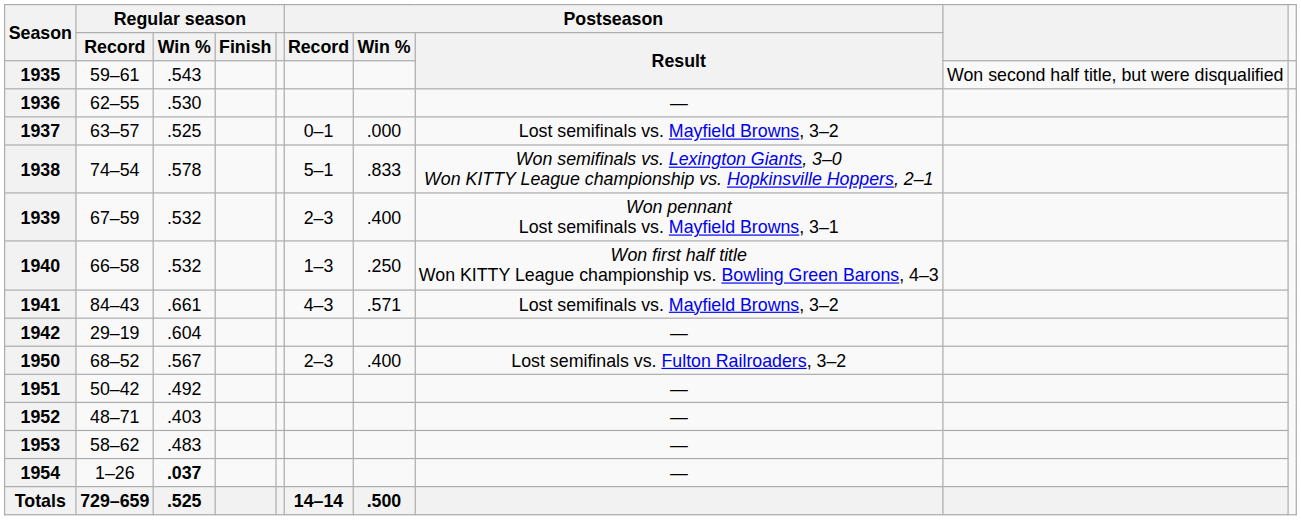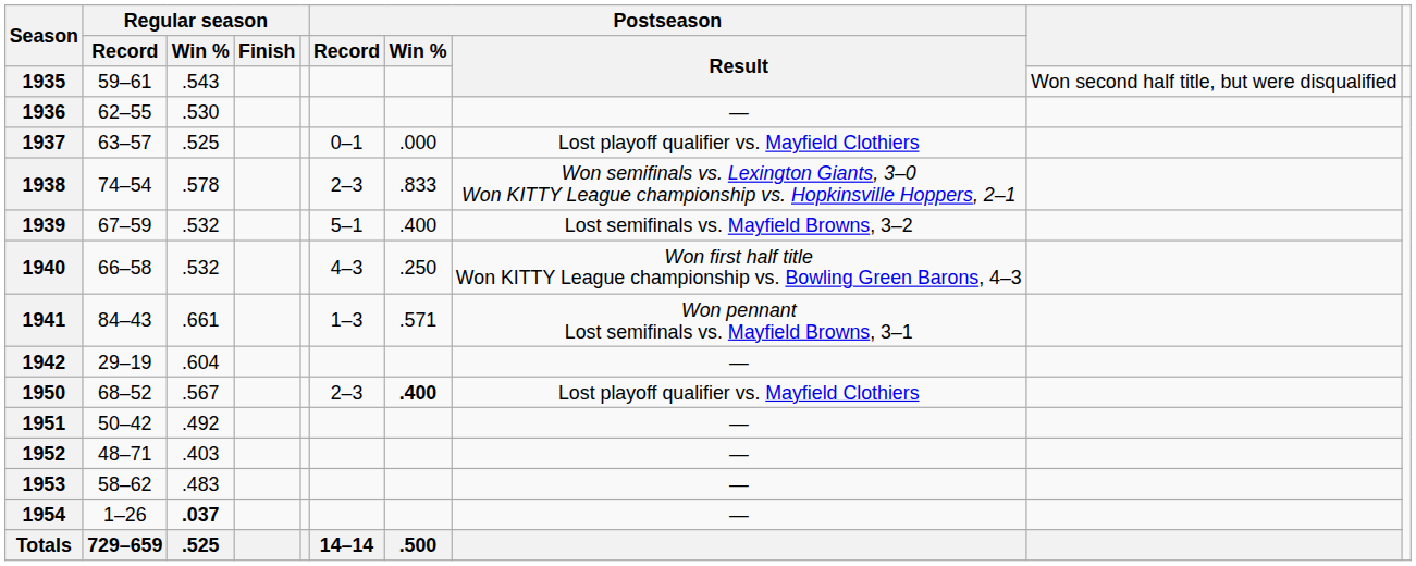 <table class="wikitable sortable plainrowheaders" style="font-size: 95%; text-align:center;">
 <tr>
 <th rowspan="2" scope="col">Season</th>
 <th colspan="4" scope="col">Regular season</th>
 <th colspan="3" scope="col">Postseason</th>
 <th rowspan="2" class="unsortable" scope="col"></th>
 </tr>
 <tr>
 <th scope="col">Record</th>
 <th scope="col">Win %</th>
 <th scope="col">Finish</th>
 <th scope="col"></th>
 <th scope="col">Record</th>
 <th scope="col">Win %</th>
 <th class="unsortable" rowspan="2" scope="col">Result</th>
 </tr>
 <tr>
 <th scope="row" style="text-align:center">1935</th>
 <td>59–61</td>
 <td>.543</td>
 <td></td>
 <td></td>
 <td></td>
 <td></td>
 <td>Won second half title, but were disqualified</td>
 <td></td>
 </tr>
 <tr>
 <th scope="row" style="text-align:center">1936</th>
 <td>62–55</td>
 <td>.530</td>
 <td></td>
 <td></td>
 <td></td>
 <td></td>
 <td>—</td>
 <td></td>
 </tr>
 <tr>
 <th scope="row" style="text-align:center">1937</th>
 <td>63–57</td>
 <td>.525</td>
 <td></td>
 <td></td>
 <td>0–1</td>
 <td>.000</td>
-<td>Lost semifinals vs. <a href='#'>Mayfield Browns</a>, 3–2</td>
+<td>Lost playoff qualifier vs. <a href='#'>Mayfield Clothiers</a></td>
 <td></td>
 </tr>
 <tr>
 <th scope="row" style="text-align:center">1938</th>
 <td>74–54</td>
 <td>.578</td>
 <td></td>
 <td></td>
-<td>5–1</td>
+<td>2–3</td>
 <td>.833</td>
 <td><em>Won semifinals vs. <a href='#'>Lexington Giants</a>, 3–0</em><br><em>Won KITTY League championship vs. <a href='#'>Hopkinsville Hoppers</a>, 2–1</em></td>
 <td></td>
 </tr>
 <tr>
 <th scope="row" style="text-align:center">1939</th>
 <td>67–59</td>
 <td>.532</td>
 <td></td>
 <td></td>
-<td>2–3</td>
+<td>5–1</td>
 <td>.400</td>
-<td><em>Won pennant</em><br>Lost semifinals vs. <a href='#'>Mayfield Browns</a>, 3–1</td>
+<td>Lost semifinals vs. <a href='#'>Mayfield Browns</a>, 3–2</td>
 <td></td>
 </tr>
 <tr>
 <th scope="row" style="text-align:center">1940</th>
 <td>66–58</td>
 <td>.532</td>
 <td></td>
 <td></td>
-<td>1–3</td>
+<td>4–3</td>
 <td>.250</td>
 <td><em>Won first half title</em><br>Won KITTY League championship vs. <a href='#'>Bowling Green Barons</a>, 4–3</td>
 <td></td>
 </tr>
 <tr>
 <th scope="row" style="text-align:center">1941</th>
 <td>84–43</td>
 <td>.661</td>
 <td></td>
 <td></td>
-<td>4–3</td>
+<td>1–3</td>
 <td>.571</td>
-<td>Lost semifinals vs. <a href='#'>Mayfield Browns</a>, 3–2</td>
+<td><em>Won pennant</em><br>Lost semifinals vs. <a href='#'>Mayfield Browns</a>, 3–1</td>
 <td></td>
 </tr>
 <tr>
 <th scope="row" style="text-align:center">1942</th>
 <td>29–19</td>
 <td>.604</td>
 <td></td>
 <td></td>
 <td></td>
 <td></td>
 <td>—</td>
 <td></td>
 </tr>
 <tr>
 <th scope="row" style="text-align:center">1950</th>
 <td>68–52</td>
 <td>.567</td>
 <td></td>
 <td></td>
 <td>2–3</td>
-<td>.400</td>
-<td>Lost semifinals vs. <a href='#'>Fulton Railroaders</a>, 3–2</td>
+<td><strong>.400</strong></td>
+<td>Lost playoff qualifier vs. <a href='#'>Mayfield Clothiers</a></td>
 <td></td>
 </tr>
 <tr>
 <th scope="row" style="text-align:center">1951</th>
 <td>50–42</td>
 <td>.492</td>
 <td></td>
 <td></td>
 <td></td>
 <td></td>
 <td>—</td>
 <td></td>
 </tr>
 <tr>
 <th scope="row" style="text-align:center">1952</th>
 <td>48–71</td>
 <td>.403</td>
 <td></td>
 <td></td>
 <td></td>
 <td></td>
 <td>—</td>
 <td></td>
 </tr>
 <tr>
 <th scope="row" style="text-align:center">1953</th>
 <td>58–62</td>
 <td>.483</td>
 <td></td>
 <td></td>
 <td></td>
 <td></td>
 <td>—</td>
 <td></td>
 </tr>
 <tr>
 <th scope="row" style="text-align:center">1954</th>
 <td>1–26</td>
 <td><strong>.037</strong></td>
 <td></td>
 <td></td>
 <td></td>
 <td></td>
 <td>—</td>
 <td></td>
 </tr>
 <tr class="sortbottom">
 <th scope="row" style="text-align:center"><strong>Totals</strong></th>
 <th>729–659</th>
 <th>.525</th>
 <th></th>
 <th></th>
 <th>14–14</th>
 <th>.500</th>
 <th></th>
 <th></th>
 </tr>
 </table>
